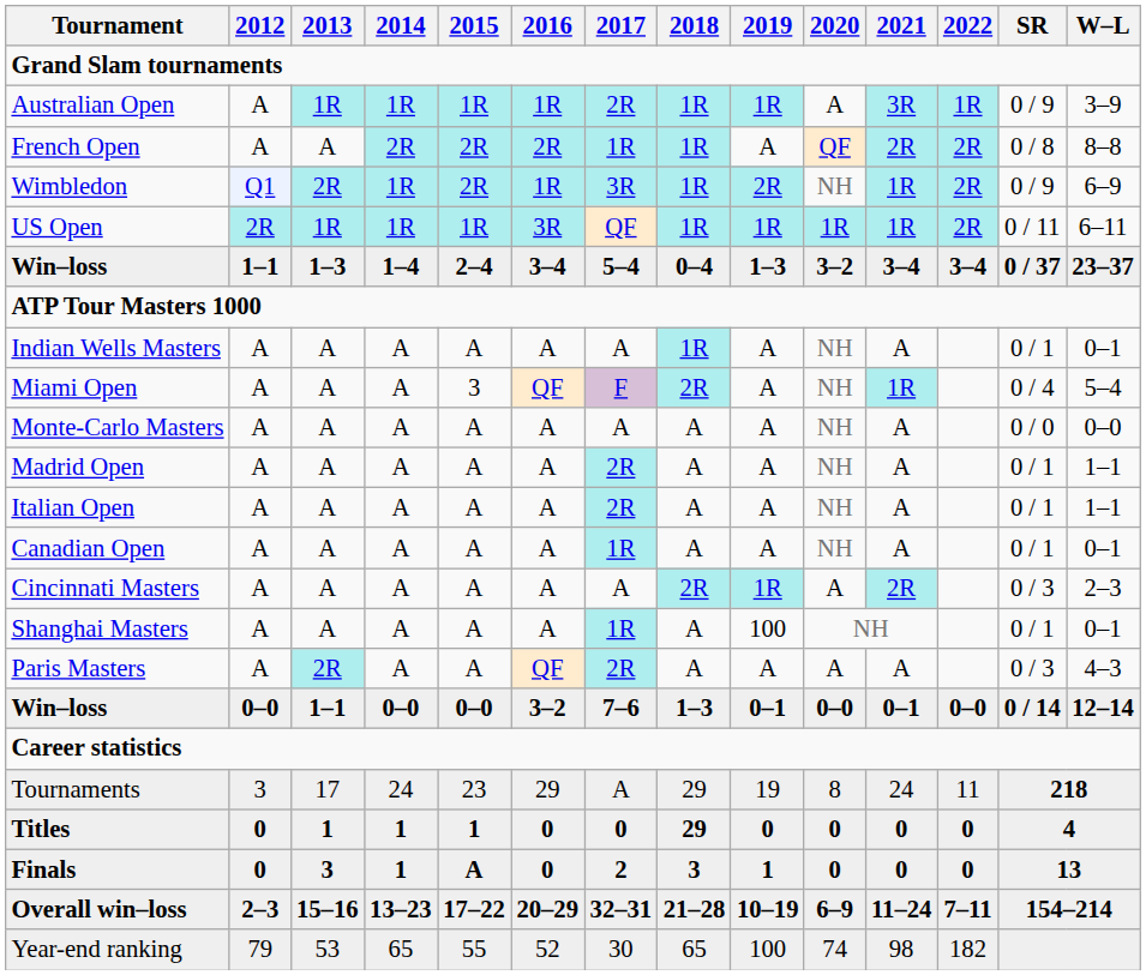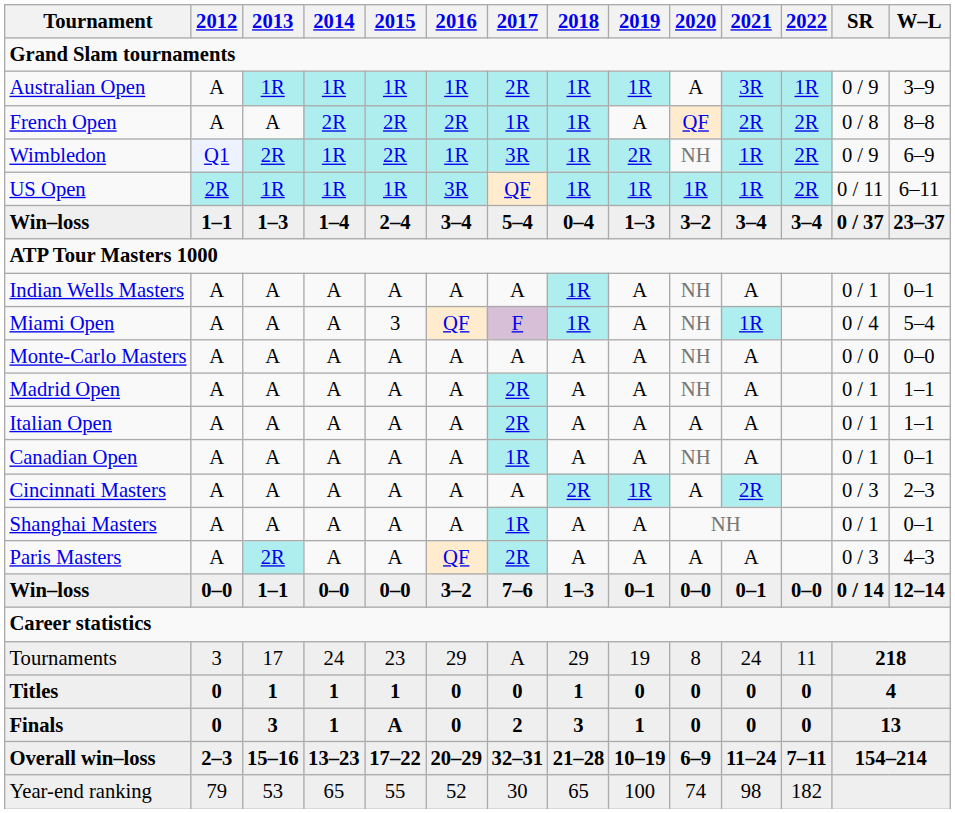 <table class=wikitable style=text-align:center;font-size:97%>
 <tr>
 <th>Tournament</th>
 <th><a href='#'>2012</a></th>
 <th><a href='#'>2013</a></th>
 <th><a href='#'>2014</a></th>
 <th><a href='#'>2015</a></th>
 <th><a href='#'>2016</a></th>
 <th><a href='#'>2017</a></th>
 <th><a href='#'>2018</a></th>
 <th><a href='#'>2019</a></th>
 <th><a href='#'>2020</a></th>
 <th><a href='#'>2021</a></th>
 <th><a href='#'>2022</a></th>
 <th>SR</th>
 <th>W–L</th>
 </tr>
 <tr>
 <td colspan="14" style="text-align:left"><strong>Grand Slam tournaments</strong></td>
 </tr>
 <tr>
 <td align=left><a href='#'>Australian Open</a></td>
 <td>A</td>
 <td bgcolor=afeeee><a href='#'>1R</a></td>
 <td bgcolor=afeeee><a href='#'>1R</a></td>
 <td bgcolor=afeeee><a href='#'>1R</a></td>
 <td bgcolor=afeeee><a href='#'>1R</a></td>
 <td bgcolor=afeeee><a href='#'>2R</a></td>
 <td bgcolor=afeeee><a href='#'>1R</a></td>
 <td bgcolor=afeeee><a href='#'>1R</a></td>
 <td>A</td>
 <td bgcolor=afeeee><a href='#'>3R</a></td>
 <td bgcolor=afeeee><a href='#'>1R</a></td>
 <td>0 / 9</td>
 <td>3–9</td>
 </tr>
 <tr>
 <td align=left><a href='#'>French Open</a></td>
 <td>A</td>
 <td>A</td>
 <td bgcolor=afeeee><a href='#'>2R</a></td>
 <td bgcolor=afeeee><a href='#'>2R</a></td>
 <td bgcolor=afeeee><a href='#'>2R</a></td>
 <td bgcolor=afeeee><a href='#'>1R</a></td>
 <td bgcolor=afeeee><a href='#'>1R</a></td>
 <td>A</td>
 <td bgcolor=ffebcd><a href='#'>QF</a></td>
 <td bgcolor=afeeee><a href='#'>2R</a></td>
 <td bgcolor=afeeee><a href='#'>2R</a></td>
 <td>0 / 8</td>
 <td>8–8</td>
 </tr>
 <tr>
 <td align=left><a href='#'>Wimbledon</a></td>
 <td bgcolor=ecf2ff><a href='#'>Q1</a></td>
 <td bgcolor=afeeee><a href='#'>2R</a></td>
 <td bgcolor=afeeee><a href='#'>1R</a></td>
 <td bgcolor=afeeee><a href='#'>2R</a></td>
 <td bgcolor=afeeee><a href='#'>1R</a></td>
 <td bgcolor=afeeee><a href='#'>3R</a></td>
 <td bgcolor=afeeee><a href='#'>1R</a></td>
 <td bgcolor=afeeee><a href='#'>2R</a></td>
 <td style=color:#767676>NH</td>
 <td bgcolor=afeeee><a href='#'>1R</a></td>
 <td bgcolor=afeeee><a href='#'>2R</a></td>
 <td>0 / 9</td>
 <td>6–9</td>
 </tr>
 <tr>
 <td align=left><a href='#'>US Open</a></td>
 <td bgcolor=afeeee><a href='#'>2R</a></td>
 <td bgcolor=afeeee><a href='#'>1R</a></td>
 <td bgcolor=afeeee><a href='#'>1R</a></td>
 <td bgcolor=afeeee><a href='#'>1R</a></td>
 <td bgcolor=afeeee><a href='#'>3R</a></td>
 <td bgcolor=ffebcd><a href='#'>QF</a></td>
 <td bgcolor=afeeee><a href='#'>1R</a></td>
 <td bgcolor=afeeee><a href='#'>1R</a></td>
 <td bgcolor=afeeee><a href='#'>1R</a></td>
 <td bgcolor=afeeee><a href='#'>1R</a></td>
 <td bgcolor=afeeee><a href='#'>2R</a></td>
 <td>0 / 11</td>
 <td>6–11</td>
 </tr>
 <tr style=font-weight:bold;background:#efefef>
 <td style=text-align:left>Win–loss</td>
 <td>1–1</td>
 <td>1–3</td>
 <td>1–4</td>
 <td>2–4</td>
 <td>3–4</td>
 <td>5–4</td>
 <td>0–4</td>
 <td>1–3</td>
 <td>3–2</td>
 <td>3–4</td>
 <td>3–4</td>
 <td>0 / 37</td>
 <td>23–37</td>
 </tr>
 <tr>
 <td colspan="14" style="text-align:left"><strong>ATP Tour Masters 1000</strong></td>
 </tr>
 <tr>
 <td align=left><a href='#'>Indian Wells Masters</a></td>
 <td>A</td>
 <td>A</td>
 <td>A</td>
 <td>A</td>
 <td>A</td>
 <td>A</td>
 <td bgcolor=afeeee><a href='#'>1R</a></td>
 <td>A</td>
 <td style="color:#767676">NH</td>
 <td>A</td>
 <td></td>
 <td>0 / 1</td>
 <td>0–1</td>
 </tr>
 <tr>
 <td align=left><a href='#'>Miami Open</a></td>
 <td>A</td>
 <td>A</td>
 <td>A</td>
 <td>3</td>
 <td bgcolor=ffebcd><a href='#'>QF</a></td>
 <td bgcolor=thistle><a href='#'>F</a></td>
-<td bgcolor=afeeee><a href='#'>2R</a></td>
+<td bgcolor=afeeee><a href='#'>1R</a></td>
 <td>A</td>
 <td style=color:#767676>NH</td>
 <td bgcolor=afeeee><a href='#'>1R</a></td>
 <td></td>
 <td>0 / 4</td>
 <td>5–4</td>
 </tr>
 <tr>
 <td align=left><a href='#'>Monte-Carlo Masters</a></td>
 <td>A</td>
 <td>A</td>
 <td>A</td>
 <td>A</td>
 <td>A</td>
 <td>A</td>
 <td>A</td>
 <td>A</td>
 <td style=color:#767676>NH</td>
 <td>A</td>
 <td></td>
 <td>0 / 0</td>
 <td>0–0</td>
 </tr>
 <tr>
 <td align=left><a href='#'>Madrid Open</a></td>
 <td>A</td>
 <td>A</td>
 <td>A</td>
 <td>A</td>
 <td>A</td>
 <td bgcolor=afeeee><a href='#'>2R</a></td>
 <td>A</td>
 <td>A</td>
 <td style=color:#767676>NH</td>
 <td>A</td>
 <td></td>
 <td>0 / 1</td>
 <td>1–1</td>
 </tr>
 <tr>
 <td align=left><a href='#'>Italian Open</a></td>
 <td>A</td>
 <td>A</td>
 <td>A</td>
 <td>A</td>
 <td>A</td>
 <td bgcolor=afeeee><a href='#'>2R</a></td>
 <td>A</td>
 <td>A</td>
-<td style=color:#767676>NH</td>
+<td>A</td>
 <td>A</td>
 <td></td>
 <td>0 / 1</td>
 <td>1–1</td>
 </tr>
 <tr>
 <td align=left><a href='#'>Canadian Open</a></td>
 <td>A</td>
 <td>A</td>
 <td>A</td>
 <td>A</td>
 <td>A</td>
 <td bgcolor=afeeee><a href='#'>1R</a></td>
 <td>A</td>
 <td>A</td>
 <td style=color:#767676>NH</td>
 <td>A</td>
 <td></td>
 <td>0 / 1</td>
 <td>0–1</td>
 </tr>
 <tr>
 <td align=left><a href='#'>Cincinnati Masters</a></td>
 <td>A</td>
 <td>A</td>
 <td>A</td>
 <td>A</td>
 <td>A</td>
 <td>A</td>
 <td bgcolor=afeeee><a href='#'>2R</a></td>
 <td bgcolor=afeeee><a href='#'>1R</a></td>
 <td>A</td>
 <td bgcolor=afeeee><a href='#'>2R</a></td>
 <td></td>
 <td>0 / 3</td>
 <td>2–3</td>
 </tr>
 <tr>
 <td align=left><a href='#'>Shanghai Masters</a></td>
 <td>A</td>
 <td>A</td>
 <td>A</td>
 <td>A</td>
 <td>A</td>
 <td bgcolor=afeeee><a href='#'>1R</a></td>
 <td>A</td>
-<td>100</td>
+<td>A</td>
 <td colspan="2" style="color:#767676">NH</td>
 <td></td>
 <td>0 / 1</td>
 <td>0–1</td>
 </tr>
 <tr>
 <td align=left><a href='#'>Paris Masters</a></td>
 <td>A</td>
 <td bgcolor=afeeee><a href='#'>2R</a></td>
 <td>A</td>
 <td>A</td>
 <td bgcolor=ffebcd><a href='#'>QF</a></td>
 <td bgcolor=afeeee><a href='#'>2R</a></td>
 <td>A</td>
 <td>A</td>
 <td>A</td>
 <td>A</td>
 <td></td>
 <td>0 / 3</td>
 <td>4–3</td>
 </tr>
 <tr style=font-weight:bold;background:#efefef>
 <td style=text-align:left>Win–loss</td>
 <td>0–0</td>
 <td>1–1</td>
 <td>0–0</td>
 <td>0–0</td>
 <td>3–2</td>
 <td>7–6</td>
 <td>1–3</td>
 <td>0–1</td>
 <td>0–0</td>
 <td>0–1</td>
 <td>0–0</td>
 <td>0 / 14</td>
 <td>12–14</td>
 </tr>
 <tr>
 <td colspan="14" style="text-align:left"><strong>Career statistics</strong></td>
 </tr>
 <tr style=background:#efefef>
 <td style=text-align:left>Tournaments</td>
 <td>3</td>
 <td>17</td>
 <td>24</td>
 <td>23</td>
 <td>29</td>
 <td>A</td>
 <td>29</td>
 <td>19</td>
 <td>8</td>
 <td>24</td>
 <td>11</td>
 <td colspan="2"><strong>218</strong></td>
 </tr>
 <tr style=font-weight:bold;background:#efefef>
 <td style=text-align:left>Titles</td>
 <td>0</td>
 <td>1</td>
 <td>1</td>
 <td>1</td>
 <td>0</td>
 <td>0</td>
-<td>29</td>
+<td>1</td>
 <td>0</td>
 <td>0</td>
 <td>0</td>
 <td>0</td>
 <td colspan=2>4</td>
 </tr>
 <tr style=font-weight:bold;background:#efefef>
 <td style=text-align:left>Finals</td>
 <td>0</td>
 <td>3</td>
 <td>1</td>
 <td>A</td>
 <td>0</td>
 <td>2</td>
 <td>3</td>
 <td>1</td>
 <td>0</td>
 <td>0</td>
 <td>0</td>
 <td colspan=2>13</td>
 </tr>
 <tr style=font-weight:bold;background:#efefef>
 <td style=text-align:left>Overall win–loss</td>
 <td>2–3</td>
 <td>15–16</td>
 <td>13–23</td>
 <td>17–22</td>
 <td>20–29</td>
 <td>32–31</td>
 <td>21–28</td>
 <td>10–19</td>
 <td>6–9</td>
 <td>11–24</td>
 <td>7–11</td>
 <td colspan="2">154–214</td>
 </tr>
 <tr style=background:#efefef>
 <td style=text-align:left>Year-end ranking</td>
 <td>79</td>
 <td>53</td>
 <td>65</td>
 <td>55</td>
 <td>52</td>
 <td>30</td>
 <td>65</td>
 <td>100</td>
 <td>74</td>
 <td>98</td>
 <td>182</td>
 <td colspan="2"><strong></strong></td>
 </tr>
 </table>
